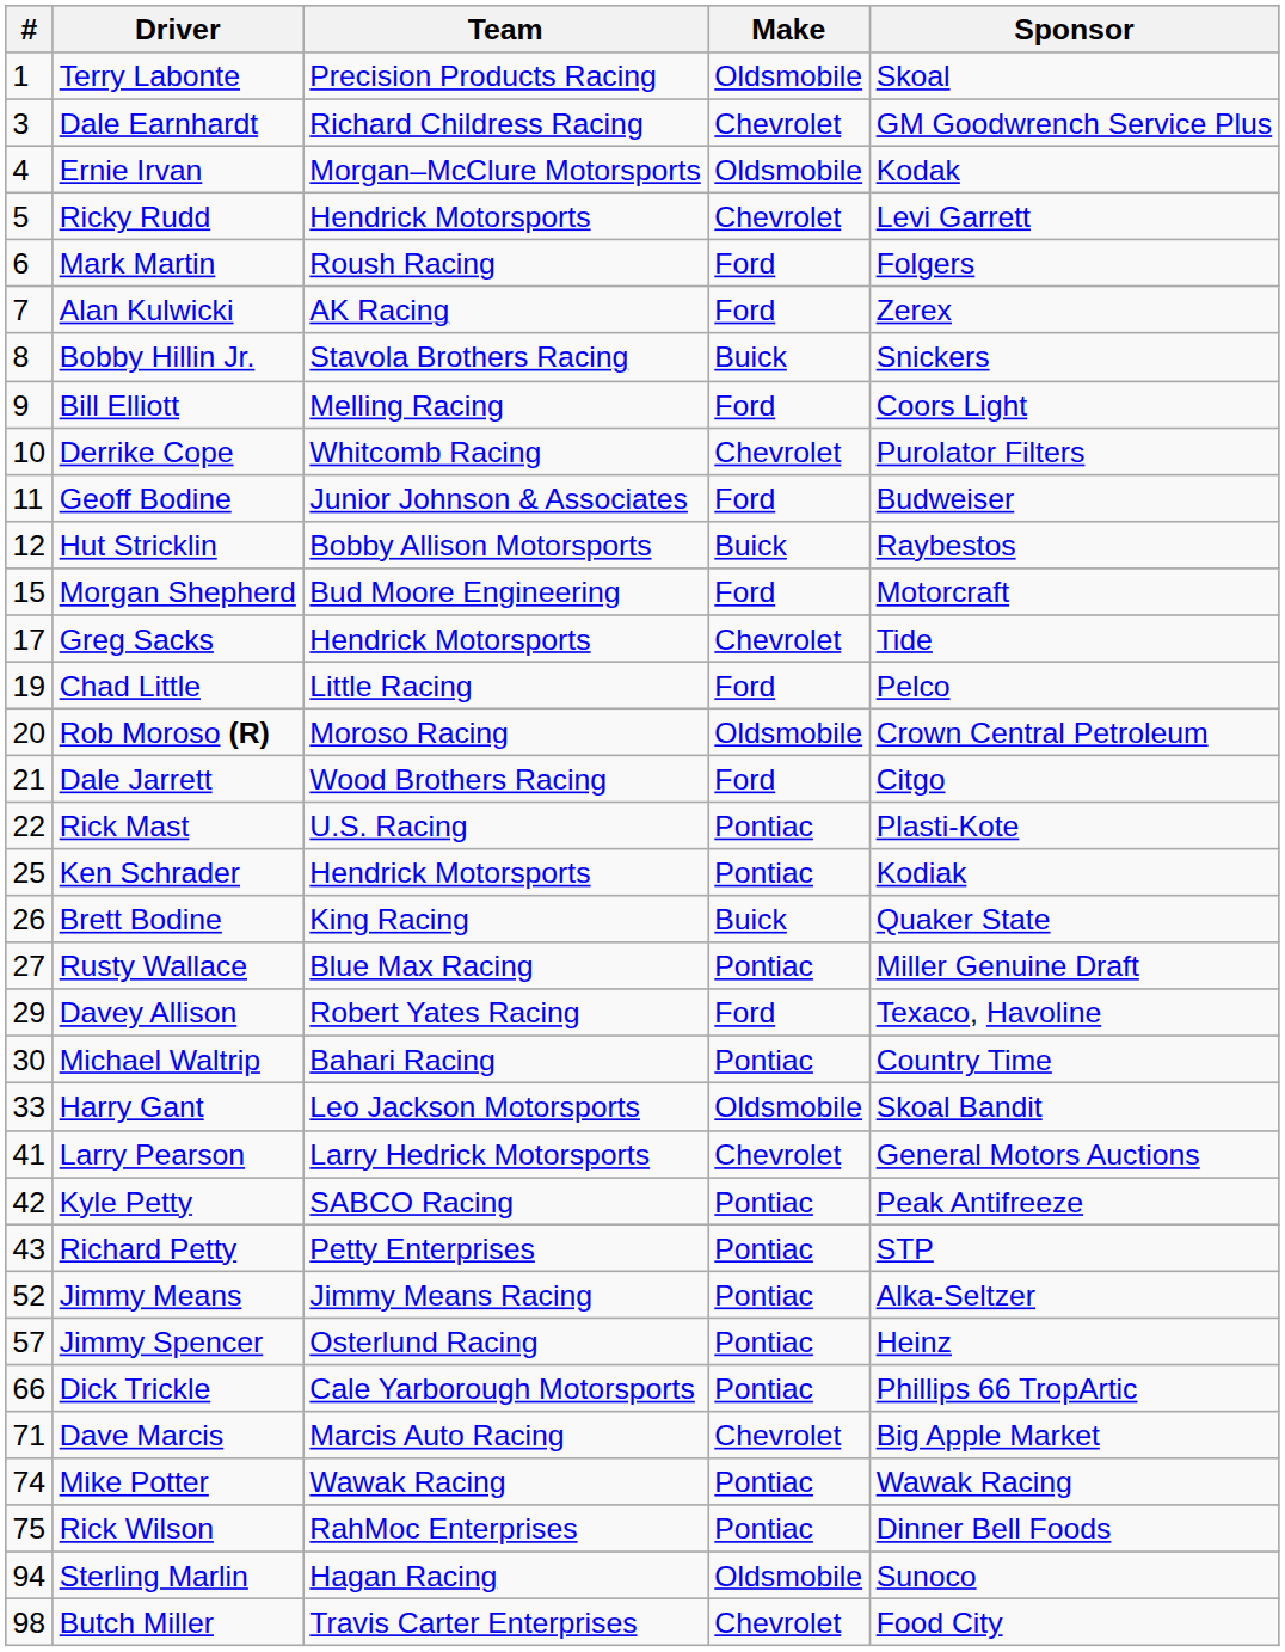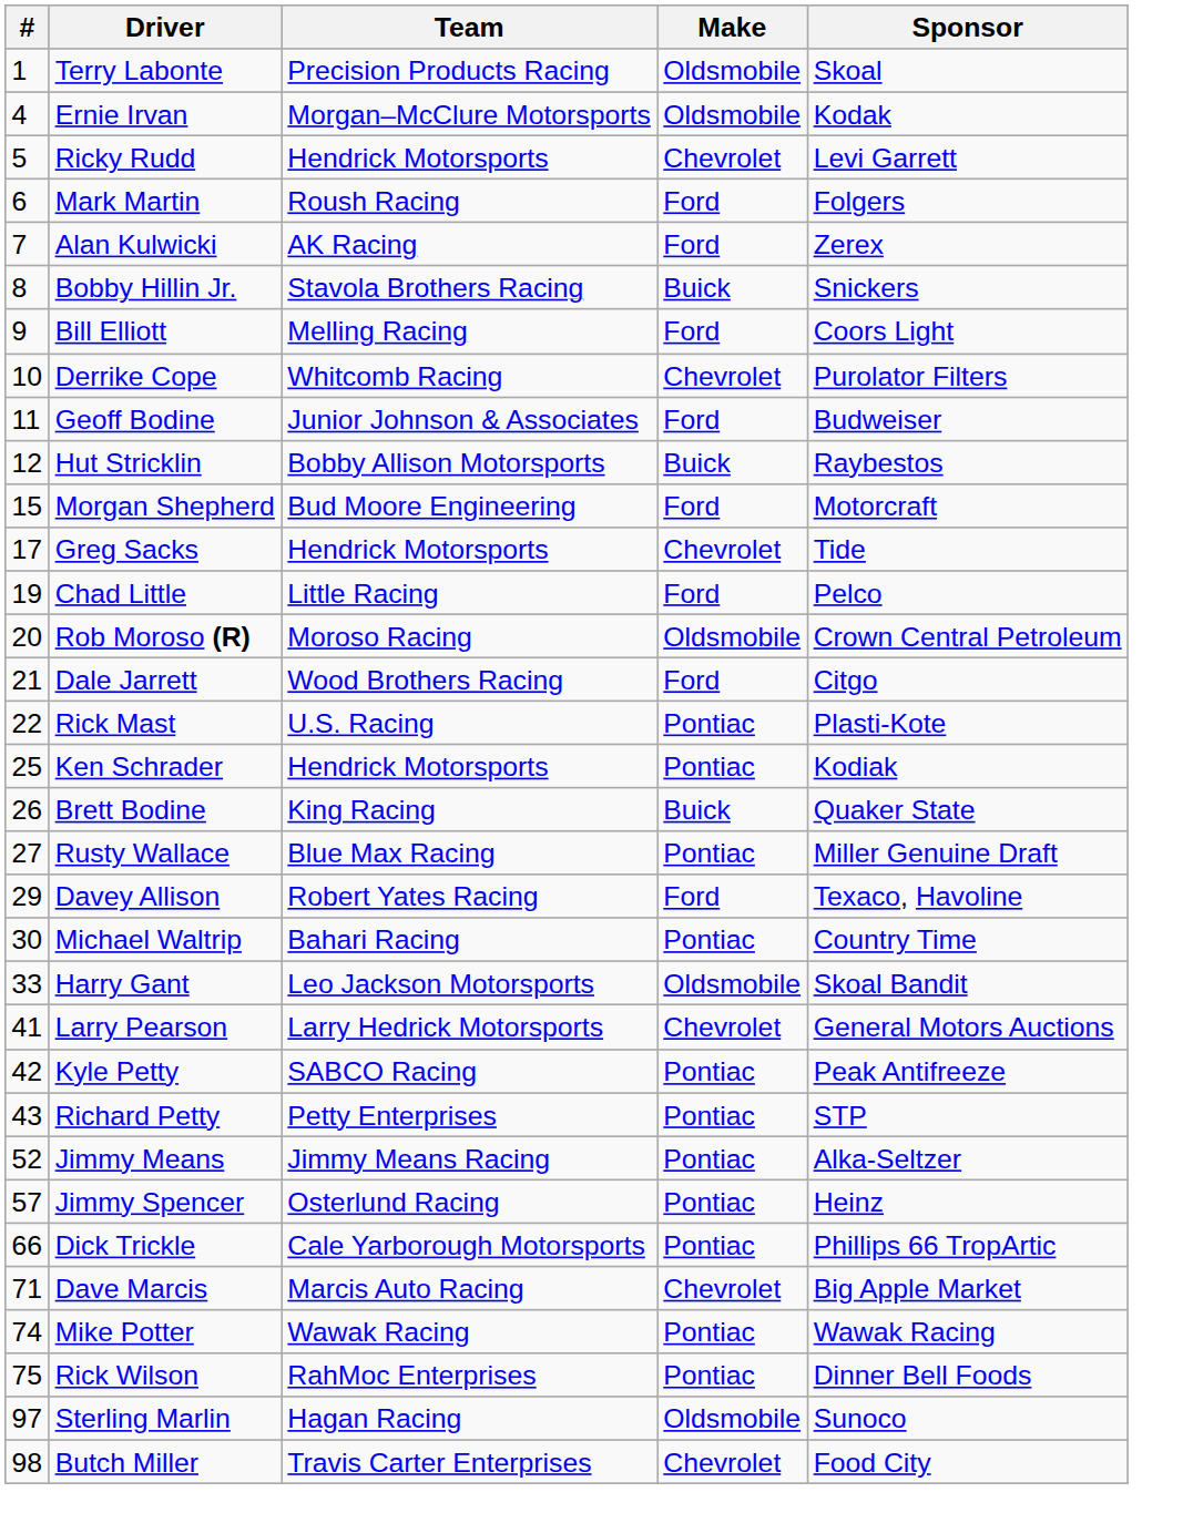 <table class="wikitable" style="font-size:95%">
 <tr>
 <th>#</th>
 <th>Driver</th>
 <th>Team</th>
 <th>Make</th>
 <th>Sponsor</th>
 </tr>
 <tr>
 <td>1</td>
 <td><a href='#'>Terry Labonte</a></td>
 <td><a href='#'>Precision Products Racing</a></td>
 <td><a href='#'>Oldsmobile</a></td>
 <td><a href='#'>Skoal</a></td>
-</tr>
-<tr>
-<td>3</td>
-<td><a href='#'>Dale Earnhardt</a></td>
-<td><a href='#'>Richard Childress Racing</a></td>
-<td><a href='#'>Chevrolet</a></td>
-<td><a href='#'>GM Goodwrench Service Plus</a></td>
 </tr>
 <tr>
 <td>4</td>
 <td><a href='#'>Ernie Irvan</a></td>
 <td><a href='#'>Morgan–McClure Motorsports</a></td>
 <td><a href='#'>Oldsmobile</a></td>
 <td><a href='#'>Kodak</a></td>
 </tr>
 <tr>
 <td>5</td>
 <td><a href='#'>Ricky Rudd</a></td>
 <td><a href='#'>Hendrick Motorsports</a></td>
 <td><a href='#'>Chevrolet</a></td>
 <td><a href='#'>Levi Garrett</a></td>
 </tr>
 <tr>
 <td>6</td>
 <td><a href='#'>Mark Martin</a></td>
 <td><a href='#'>Roush Racing</a></td>
 <td><a href='#'>Ford</a></td>
 <td><a href='#'>Folgers</a></td>
 </tr>
 <tr>
 <td>7</td>
 <td><a href='#'>Alan Kulwicki</a></td>
 <td><a href='#'>AK Racing</a></td>
 <td><a href='#'>Ford</a></td>
 <td><a href='#'>Zerex</a></td>
 </tr>
 <tr>
 <td>8</td>
 <td><a href='#'>Bobby Hillin Jr.</a></td>
 <td><a href='#'>Stavola Brothers Racing</a></td>
 <td><a href='#'>Buick</a></td>
 <td><a href='#'>Snickers</a></td>
 </tr>
 <tr>
 <td>9</td>
 <td><a href='#'>Bill Elliott</a></td>
 <td><a href='#'>Melling Racing</a></td>
 <td><a href='#'>Ford</a></td>
 <td><a href='#'>Coors Light</a></td>
 </tr>
 <tr>
 <td>10</td>
 <td><a href='#'>Derrike Cope</a></td>
 <td><a href='#'>Whitcomb Racing</a></td>
 <td><a href='#'>Chevrolet</a></td>
 <td><a href='#'>Purolator Filters</a></td>
 </tr>
 <tr>
 <td>11</td>
 <td><a href='#'>Geoff Bodine</a></td>
 <td><a href='#'>Junior Johnson & Associates</a></td>
 <td><a href='#'>Ford</a></td>
 <td><a href='#'>Budweiser</a></td>
 </tr>
 <tr>
 <td>12</td>
 <td><a href='#'>Hut Stricklin</a></td>
 <td><a href='#'>Bobby Allison Motorsports</a></td>
 <td><a href='#'>Buick</a></td>
 <td><a href='#'>Raybestos</a></td>
 </tr>
 <tr>
 <td>15</td>
 <td><a href='#'>Morgan Shepherd</a></td>
 <td><a href='#'>Bud Moore Engineering</a></td>
 <td><a href='#'>Ford</a></td>
 <td><a href='#'>Motorcraft</a></td>
 </tr>
 <tr>
 <td>17</td>
 <td><a href='#'>Greg Sacks</a></td>
 <td><a href='#'>Hendrick Motorsports</a></td>
 <td><a href='#'>Chevrolet</a></td>
 <td><a href='#'>Tide</a></td>
 </tr>
 <tr>
 <td>19</td>
 <td><a href='#'>Chad Little</a></td>
 <td><a href='#'>Little Racing</a></td>
 <td><a href='#'>Ford</a></td>
 <td><a href='#'>Pelco</a></td>
 </tr>
 <tr>
 <td>20</td>
 <td><a href='#'>Rob Moroso</a> <strong>(R)</strong></td>
 <td><a href='#'>Moroso Racing</a></td>
 <td><a href='#'>Oldsmobile</a></td>
 <td><a href='#'>Crown Central Petroleum</a></td>
 </tr>
 <tr>
 <td>21</td>
 <td><a href='#'>Dale Jarrett</a></td>
 <td><a href='#'>Wood Brothers Racing</a></td>
 <td><a href='#'>Ford</a></td>
 <td><a href='#'>Citgo</a></td>
 </tr>
 <tr>
 <td>22</td>
 <td><a href='#'>Rick Mast</a></td>
 <td><a href='#'>U.S. Racing</a></td>
 <td><a href='#'>Pontiac</a></td>
 <td><a href='#'>Plasti-Kote</a></td>
 </tr>
 <tr>
 <td>25</td>
 <td><a href='#'>Ken Schrader</a></td>
 <td><a href='#'>Hendrick Motorsports</a></td>
 <td><a href='#'>Pontiac</a></td>
 <td><a href='#'>Kodiak</a></td>
 </tr>
 <tr>
 <td>26</td>
 <td><a href='#'>Brett Bodine</a></td>
 <td><a href='#'>King Racing</a></td>
 <td><a href='#'>Buick</a></td>
 <td><a href='#'>Quaker State</a></td>
 </tr>
 <tr>
 <td>27</td>
 <td><a href='#'>Rusty Wallace</a></td>
 <td><a href='#'>Blue Max Racing</a></td>
 <td><a href='#'>Pontiac</a></td>
 <td><a href='#'>Miller Genuine Draft</a></td>
 </tr>
 <tr>
 <td>29</td>
 <td><a href='#'>Davey Allison</a></td>
 <td><a href='#'>Robert Yates Racing</a></td>
 <td><a href='#'>Ford</a></td>
 <td><a href='#'>Texaco</a>, <a href='#'>Havoline</a></td>
 </tr>
 <tr>
 <td>30</td>
 <td><a href='#'>Michael Waltrip</a></td>
 <td><a href='#'>Bahari Racing</a></td>
 <td><a href='#'>Pontiac</a></td>
 <td><a href='#'>Country Time</a></td>
 </tr>
 <tr>
 <td>33</td>
 <td><a href='#'>Harry Gant</a></td>
 <td><a href='#'>Leo Jackson Motorsports</a></td>
 <td><a href='#'>Oldsmobile</a></td>
 <td><a href='#'>Skoal Bandit</a></td>
 </tr>
 <tr>
 <td>41</td>
 <td><a href='#'>Larry Pearson</a></td>
 <td><a href='#'>Larry Hedrick Motorsports</a></td>
 <td><a href='#'>Chevrolet</a></td>
 <td><a href='#'>General Motors Auctions</a></td>
 </tr>
 <tr>
 <td>42</td>
 <td><a href='#'>Kyle Petty</a></td>
 <td><a href='#'>SABCO Racing</a></td>
 <td><a href='#'>Pontiac</a></td>
 <td><a href='#'>Peak Antifreeze</a></td>
 </tr>
 <tr>
 <td>43</td>
 <td><a href='#'>Richard Petty</a></td>
 <td><a href='#'>Petty Enterprises</a></td>
 <td><a href='#'>Pontiac</a></td>
 <td><a href='#'>STP</a></td>
 </tr>
 <tr>
 <td>52</td>
 <td><a href='#'>Jimmy Means</a></td>
 <td><a href='#'>Jimmy Means Racing</a></td>
 <td><a href='#'>Pontiac</a></td>
 <td><a href='#'>Alka-Seltzer</a></td>
 </tr>
 <tr>
 <td>57</td>
 <td><a href='#'>Jimmy Spencer</a></td>
 <td><a href='#'>Osterlund Racing</a></td>
 <td><a href='#'>Pontiac</a></td>
 <td><a href='#'>Heinz</a></td>
 </tr>
 <tr>
 <td>66</td>
 <td><a href='#'>Dick Trickle</a></td>
 <td><a href='#'>Cale Yarborough Motorsports</a></td>
 <td><a href='#'>Pontiac</a></td>
 <td><a href='#'>Phillips 66 TropArtic</a></td>
 </tr>
 <tr>
 <td>71</td>
 <td><a href='#'>Dave Marcis</a></td>
 <td><a href='#'>Marcis Auto Racing</a></td>
 <td><a href='#'>Chevrolet</a></td>
 <td><a href='#'>Big Apple Market</a></td>
 </tr>
 <tr>
 <td>74</td>
 <td><a href='#'>Mike Potter</a></td>
 <td><a href='#'>Wawak Racing</a></td>
 <td><a href='#'>Pontiac</a></td>
 <td><a href='#'>Wawak Racing</a></td>
 </tr>
 <tr>
 <td>75</td>
 <td><a href='#'>Rick Wilson</a></td>
 <td><a href='#'>RahMoc Enterprises</a></td>
 <td><a href='#'>Pontiac</a></td>
 <td><a href='#'>Dinner Bell Foods</a></td>
 </tr>
 <tr>
-<td>94</td>
+<td>97</td>
 <td><a href='#'>Sterling Marlin</a></td>
 <td><a href='#'>Hagan Racing</a></td>
 <td><a href='#'>Oldsmobile</a></td>
 <td><a href='#'>Sunoco</a></td>
 </tr>
 <tr>
 <td>98</td>
 <td><a href='#'>Butch Miller</a></td>
 <td><a href='#'>Travis Carter Enterprises</a></td>
 <td><a href='#'>Chevrolet</a></td>
 <td><a href='#'>Food City</a></td>
 </tr>
 </table>
